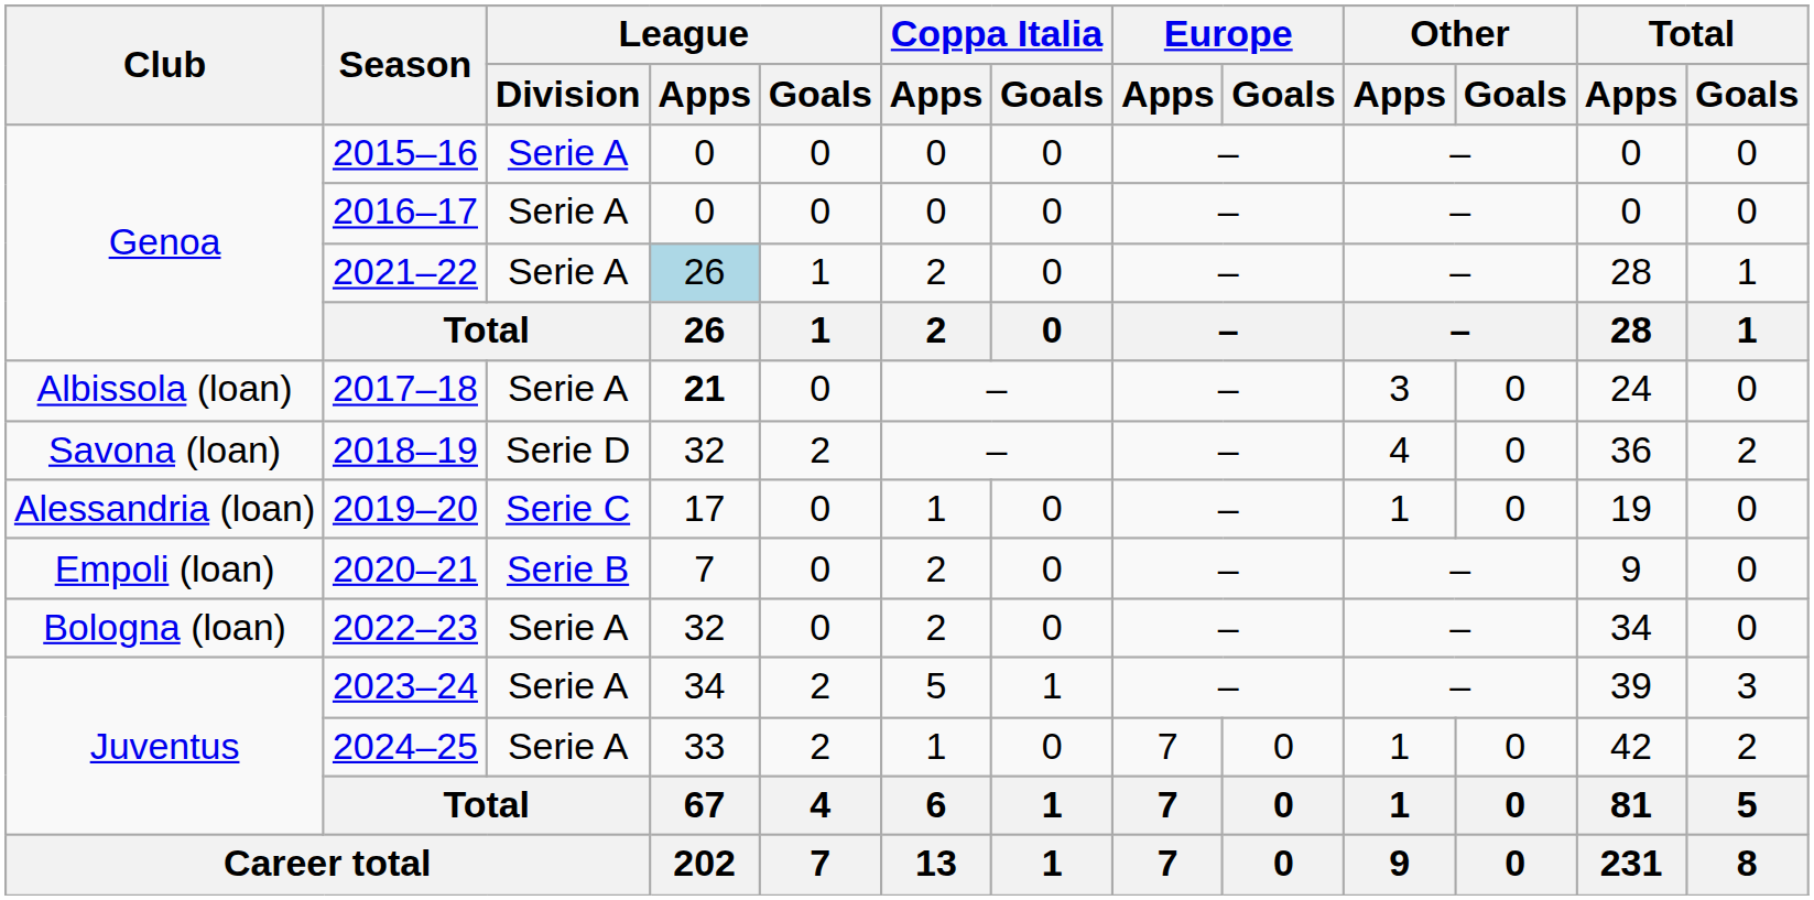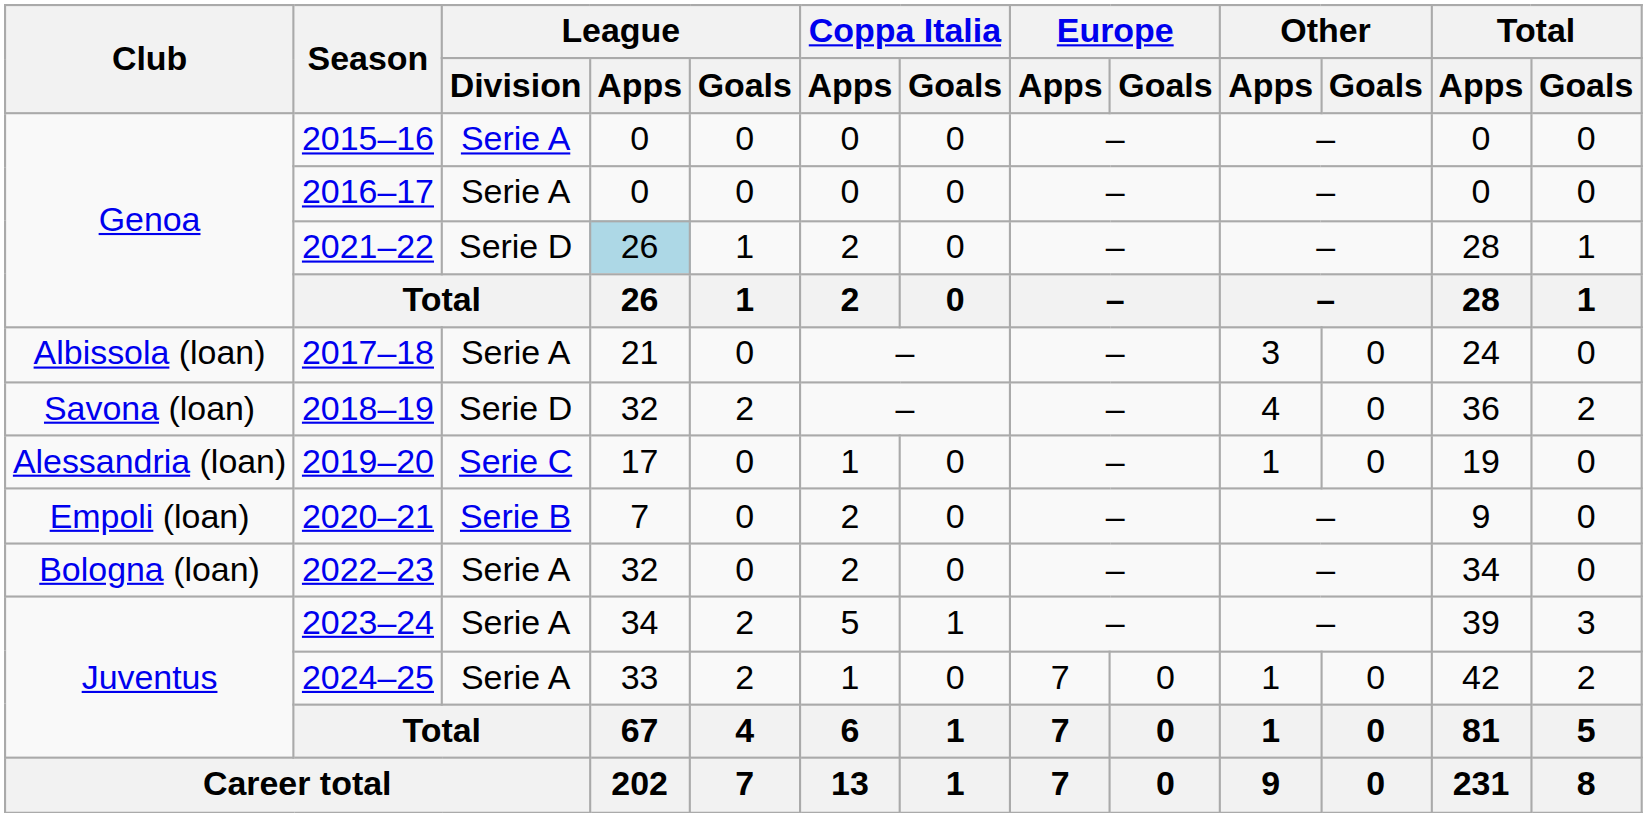 <table class="wikitable" style="text-align: center;">
 <tr>
 <th rowspan="2">Club</th>
 <th rowspan="2">Season</th>
 <th colspan="3">League</th>
 <th colspan="2"><a href='#'>Coppa Italia</a></th>
 <th colspan="2"><a href='#'>Europe</a></th>
 <th colspan="2">Other</th>
 <th colspan="2">Total</th>
 </tr>
 <tr>
 <th>Division</th>
 <th>Apps</th>
 <th>Goals</th>
 <th>Apps</th>
 <th>Goals</th>
 <th>Apps</th>
 <th>Goals</th>
 <th>Apps</th>
 <th>Goals</th>
 <th>Apps</th>
 <th>Goals</th>
 </tr>
 <tr>
 <td rowspan="4"><a href='#'>Genoa</a></td>
 <td><a href='#'>2015–16</a></td>
 <td><a href='#'>Serie A</a></td>
 <td>0</td>
 <td>0</td>
 <td>0</td>
 <td>0</td>
 <td colspan="2">–</td>
 <td colspan="2">–</td>
 <td>0</td>
 <td>0</td>
 </tr>
 <tr>
 <td><a href='#'>2016–17</a></td>
 <td>Serie A</td>
 <td>0</td>
 <td>0</td>
 <td>0</td>
 <td>0</td>
 <td colspan="2">–</td>
 <td colspan="2">–</td>
 <td>0</td>
 <td>0</td>
 </tr>
 <tr>
 <td><a href='#'>2021–22</a></td>
-<td>Serie A</td>
+<td>Serie D</td>
 <td style="background: lightblue;">26</td>
 <td>1</td>
 <td>2</td>
 <td>0</td>
 <td colspan="2">–</td>
 <td colspan="2">–</td>
 <td>28</td>
 <td>1</td>
 </tr>
 <tr>
 <th colspan="2">Total</th>
 <th>26</th>
 <th>1</th>
 <th>2</th>
 <th>0</th>
 <th colspan="2">–</th>
 <th colspan="2">–</th>
 <th>28</th>
 <th>1</th>
 </tr>
 <tr>
 <td><a href='#'>Albissola</a> (loan)</td>
 <td><a href='#'>2017–18</a></td>
 <td>Serie A</td>
-<td><strong>21</strong></td>
+<td>21</td>
 <td>0</td>
 <td colspan="2">–</td>
 <td colspan="2">–</td>
 <td>3</td>
 <td>0</td>
 <td>24</td>
 <td>0</td>
 </tr>
 <tr>
 <td><a href='#'>Savona</a> (loan)</td>
 <td><a href='#'>2018–19</a></td>
 <td>Serie D</td>
 <td>32</td>
 <td>2</td>
 <td colspan="2">–</td>
 <td colspan="2">–</td>
 <td>4</td>
 <td>0</td>
 <td>36</td>
 <td>2</td>
 </tr>
 <tr>
 <td><a href='#'>Alessandria</a> (loan)</td>
 <td><a href='#'>2019–20</a></td>
 <td><a href='#'>Serie C</a></td>
 <td>17</td>
 <td>0</td>
 <td>1</td>
 <td>0</td>
 <td colspan="2">–</td>
 <td>1</td>
 <td>0</td>
 <td>19</td>
 <td>0</td>
 </tr>
 <tr>
 <td><a href='#'>Empoli</a> (loan)</td>
 <td><a href='#'>2020–21</a></td>
 <td><a href='#'>Serie B</a></td>
 <td>7</td>
 <td>0</td>
 <td>2</td>
 <td>0</td>
 <td colspan="2">–</td>
 <td colspan="2">–</td>
 <td>9</td>
 <td>0</td>
 </tr>
 <tr>
 <td><a href='#'>Bologna</a> (loan)</td>
 <td><a href='#'>2022–23</a></td>
 <td>Serie A</td>
 <td>32</td>
 <td>0</td>
 <td>2</td>
 <td>0</td>
 <td colspan="2">–</td>
 <td colspan="2">–</td>
 <td>34</td>
 <td>0</td>
 </tr>
 <tr>
 <td rowspan="3"><a href='#'>Juventus</a></td>
 <td><a href='#'>2023–24</a></td>
 <td>Serie A</td>
 <td>34</td>
 <td>2</td>
 <td>5</td>
 <td>1</td>
 <td colspan="2">–</td>
 <td colspan="2">–</td>
 <td>39</td>
 <td>3</td>
 </tr>
 <tr>
 <td><a href='#'>2024–25</a></td>
 <td>Serie A</td>
 <td>33</td>
 <td>2</td>
 <td>1</td>
 <td>0</td>
 <td>7</td>
 <td>0</td>
 <td>1</td>
 <td>0</td>
 <td>42</td>
 <td>2</td>
 </tr>
 <tr>
 <th colspan="2">Total</th>
 <th>67</th>
 <th>4</th>
 <th>6</th>
 <th>1</th>
 <th>7</th>
 <th>0</th>
 <th>1</th>
 <th>0</th>
 <th>81</th>
 <th>5</th>
 </tr>
 <tr>
 <th colspan="3">Career total</th>
 <th>202</th>
 <th>7</th>
 <th>13</th>
 <th>1</th>
 <th>7</th>
 <th>0</th>
 <th>9</th>
 <th>0</th>
 <th>231</th>
 <th>8</th>
 </tr>
 </table>
